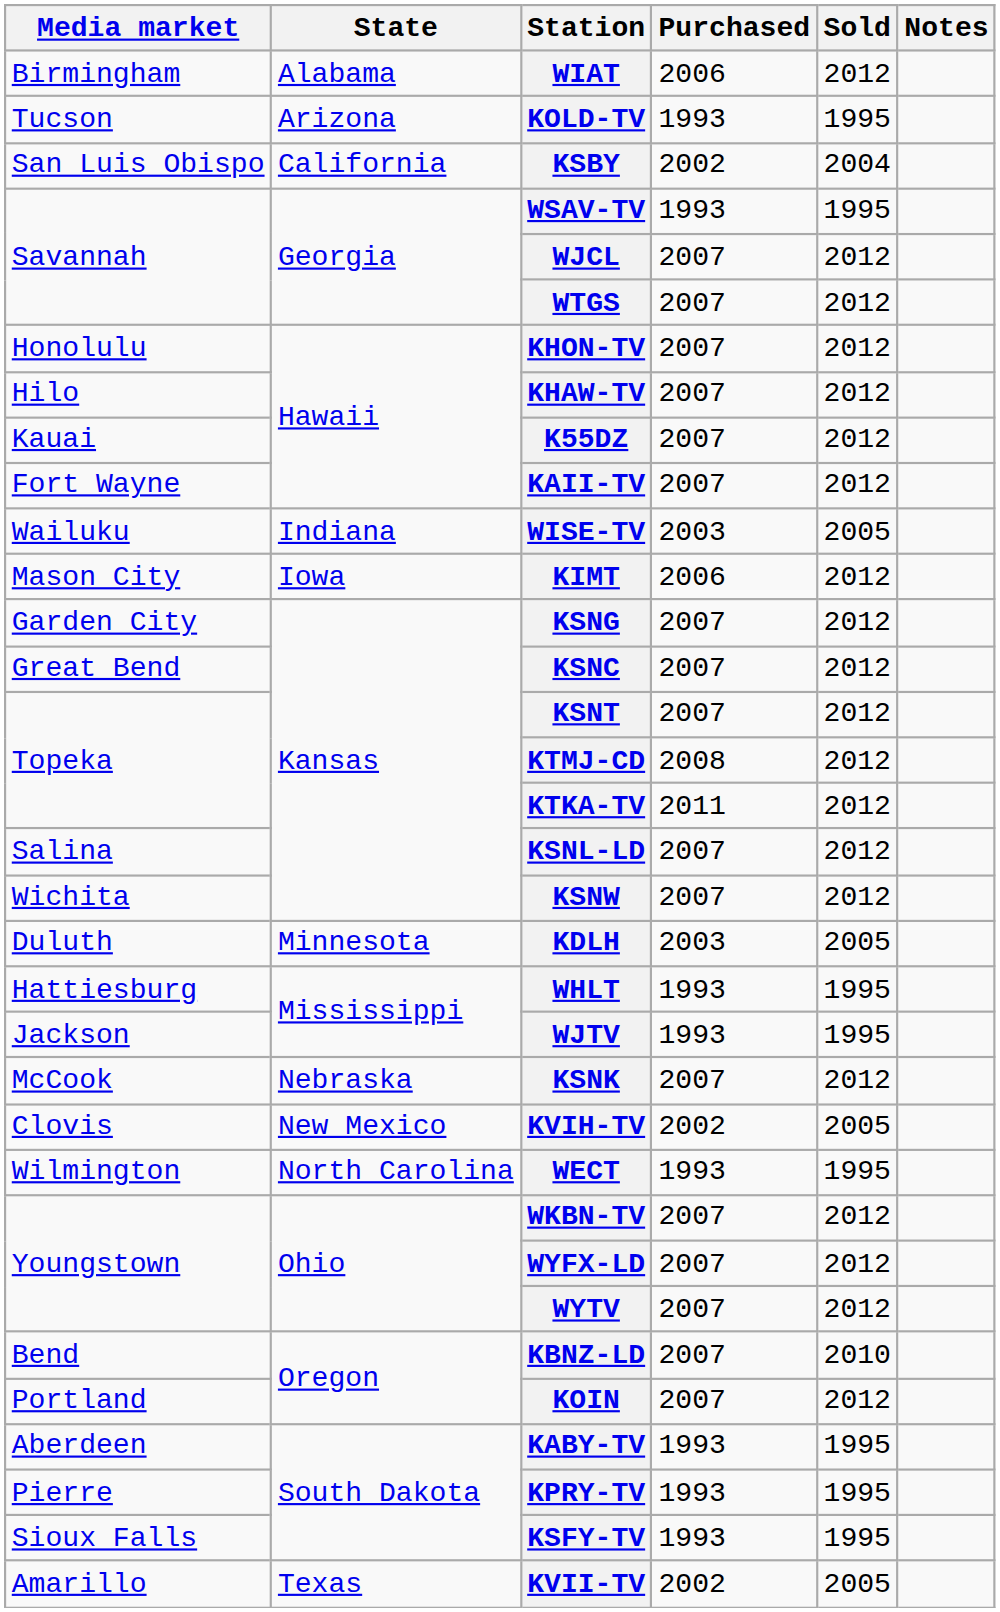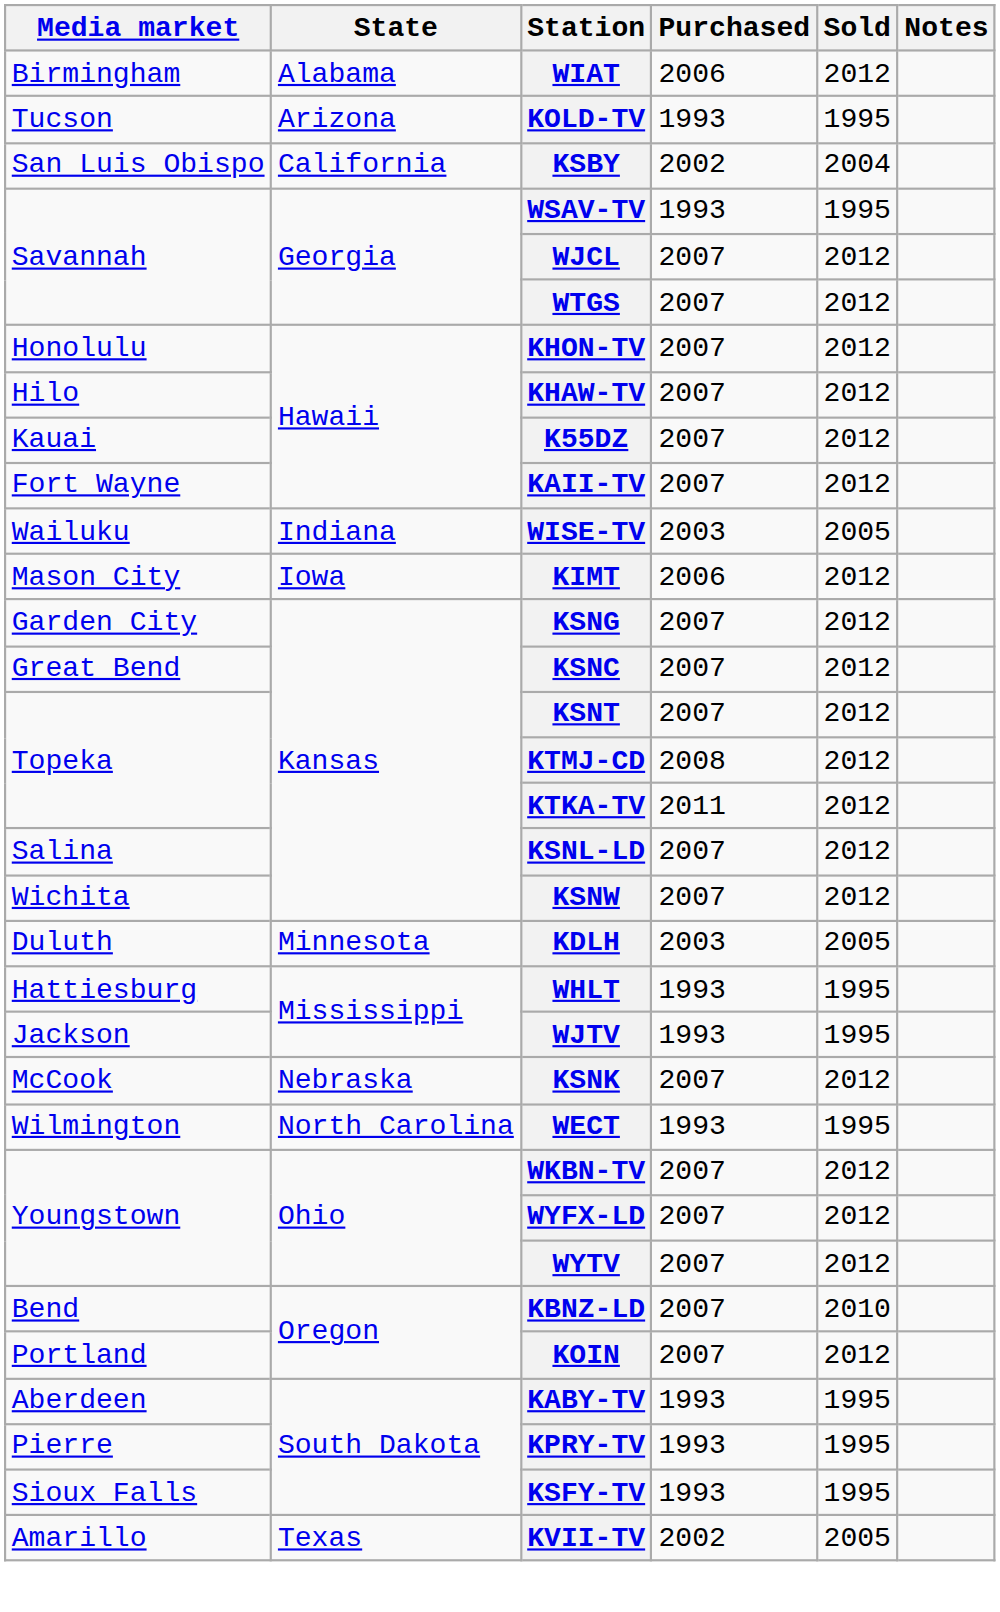 <table class="wikitable sortable">
 <tr>
 <th scope="col"><a href='#'>Media market</a></th>
 <th scope="col">State</th>
 <th scope="col">Station</th>
 <th scope="col">Purchased</th>
 <th scope="col">Sold</th>
 <th scope="col" class="unsortable">Notes</th>
 </tr>
 <tr>
 <td><a href='#'>Birmingham</a></td>
 <td><a href='#'>Alabama</a></td>
 <th><a href='#'>WIAT</a></th>
 <td>2006</td>
 <td>2012</td>
 <td></td>
 </tr>
 <tr>
 <td><a href='#'>Tucson</a></td>
 <td><a href='#'>Arizona</a></td>
 <th><a href='#'>KOLD-TV</a></th>
 <td>1993</td>
 <td>1995</td>
 <td></td>
 </tr>
 <tr>
 <td><a href='#'>San Luis Obispo</a></td>
 <td><a href='#'>California</a></td>
 <th><a href='#'>KSBY</a></th>
 <td>2002</td>
 <td>2004</td>
 <td></td>
 </tr>
 <tr>
 <td rowspan="3"><a href='#'>Savannah</a></td>
 <td rowspan="3"><a href='#'>Georgia</a></td>
 <th><a href='#'>WSAV-TV</a></th>
 <td>1993</td>
 <td>1995</td>
 <td></td>
 </tr>
 <tr>
 <th><a href='#'>WJCL</a></th>
 <td>2007</td>
 <td>2012</td>
 <td></td>
 </tr>
 <tr>
 <th><a href='#'>WTGS</a></th>
 <td>2007</td>
 <td>2012</td>
 <td></td>
 </tr>
 <tr>
 <td><a href='#'>Honolulu</a></td>
 <td rowspan="4"><a href='#'>Hawaii</a></td>
 <th><a href='#'>KHON-TV</a></th>
 <td>2007</td>
 <td>2012</td>
 <td></td>
 </tr>
 <tr>
 <td><a href='#'>Hilo</a></td>
 <th><a href='#'>KHAW-TV</a></th>
 <td>2007</td>
 <td>2012</td>
 <td></td>
 </tr>
 <tr>
 <td><a href='#'>Kauai</a></td>
 <th><a href='#'>K55DZ</a></th>
 <td>2007</td>
 <td>2012</td>
 <td></td>
 </tr>
 <tr>
 <td><a href='#'>Fort Wayne</a></td>
 <th><a href='#'>KAII-TV</a></th>
 <td>2007</td>
 <td>2012</td>
 <td></td>
 </tr>
 <tr>
 <td><a href='#'>Wailuku</a></td>
 <td><a href='#'>Indiana</a></td>
 <th><a href='#'>WISE-TV</a></th>
 <td>2003</td>
 <td>2005</td>
 <td></td>
 </tr>
 <tr>
 <td><a href='#'>Mason City</a></td>
 <td><a href='#'>Iowa</a></td>
 <th><a href='#'>KIMT</a></th>
 <td>2006</td>
 <td>2012</td>
 <td></td>
 </tr>
 <tr>
 <td><a href='#'>Garden City</a></td>
 <td rowspan="7"><a href='#'>Kansas</a></td>
 <th><a href='#'>KSNG</a></th>
 <td>2007</td>
 <td>2012</td>
 <td></td>
 </tr>
 <tr>
 <td><a href='#'>Great Bend</a></td>
 <th><a href='#'>KSNC</a></th>
 <td>2007</td>
 <td>2012</td>
 <td></td>
 </tr>
 <tr>
 <td rowspan="3"><a href='#'>Topeka</a></td>
 <th><a href='#'>KSNT</a></th>
 <td>2007</td>
 <td>2012</td>
 <td></td>
 </tr>
 <tr>
 <th><a href='#'>KTMJ-CD</a></th>
 <td>2008</td>
 <td>2012</td>
 <td></td>
 </tr>
 <tr>
 <th><a href='#'>KTKA-TV</a></th>
 <td>2011</td>
 <td>2012</td>
 <td></td>
 </tr>
 <tr>
 <td><a href='#'>Salina</a></td>
 <th><a href='#'>KSNL-LD</a></th>
 <td>2007</td>
 <td>2012</td>
 <td></td>
 </tr>
 <tr>
 <td><a href='#'>Wichita</a></td>
 <th><a href='#'>KSNW</a></th>
 <td>2007</td>
 <td>2012</td>
 <td></td>
 </tr>
 <tr>
 <td><a href='#'>Duluth</a></td>
 <td><a href='#'>Minnesota</a></td>
 <th><a href='#'>KDLH</a></th>
 <td>2003</td>
 <td>2005</td>
 <td></td>
 </tr>
 <tr>
 <td><a href='#'>Hattiesburg</a></td>
 <td rowspan="2"><a href='#'>Mississippi</a></td>
 <th><a href='#'>WHLT</a></th>
 <td>1993</td>
 <td>1995</td>
 <td></td>
 </tr>
 <tr>
 <td><a href='#'>Jackson</a></td>
 <th><a href='#'>WJTV</a></th>
 <td>1993</td>
 <td>1995</td>
 <td></td>
 </tr>
 <tr>
 <td><a href='#'>McCook</a></td>
 <td><a href='#'>Nebraska</a></td>
 <th><a href='#'>KSNK</a></th>
 <td>2007</td>
 <td>2012</td>
 <td></td>
 </tr>
 <tr>
-<td><a href='#'>Clovis</a></td>
-<td><a href='#'>New Mexico</a></td>
-<th><a href='#'>KVIH-TV</a></th>
-<td>2002</td>
-<td>2005</td>
-<td></td>
-</tr>
-<tr>
 <td><a href='#'>Wilmington</a></td>
 <td><a href='#'>North Carolina</a></td>
 <th><a href='#'>WECT</a></th>
 <td>1993</td>
 <td>1995</td>
 <td></td>
 </tr>
 <tr>
 <td rowspan="3"><a href='#'>Youngstown</a></td>
 <td rowspan="3"><a href='#'>Ohio</a></td>
 <th><a href='#'>WKBN-TV</a></th>
 <td>2007</td>
 <td>2012</td>
 <td></td>
 </tr>
 <tr>
 <th><a href='#'>WYFX-LD</a></th>
 <td>2007</td>
 <td>2012</td>
 <td></td>
 </tr>
 <tr>
 <th><a href='#'>WYTV</a></th>
 <td>2007</td>
 <td>2012</td>
 <td></td>
 </tr>
 <tr>
 <td><a href='#'>Bend</a></td>
 <td rowspan="2"><a href='#'>Oregon</a></td>
 <th><a href='#'>KBNZ-LD</a></th>
 <td>2007</td>
 <td>2010</td>
 <td></td>
 </tr>
 <tr>
 <td><a href='#'>Portland</a></td>
 <th><a href='#'>KOIN</a></th>
 <td>2007</td>
 <td>2012</td>
 <td></td>
 </tr>
 <tr>
 <td><a href='#'>Aberdeen</a></td>
 <td rowspan="3"><a href='#'>South Dakota</a></td>
 <th><a href='#'>KABY-TV</a></th>
 <td>1993</td>
 <td>1995</td>
 <td></td>
 </tr>
 <tr>
 <td><a href='#'>Pierre</a></td>
 <th><a href='#'>KPRY-TV</a></th>
 <td>1993</td>
 <td>1995</td>
 <td></td>
 </tr>
 <tr>
 <td><a href='#'>Sioux Falls</a></td>
 <th><a href='#'>KSFY-TV</a></th>
 <td>1993</td>
 <td>1995</td>
 <td></td>
 </tr>
 <tr>
 <td><a href='#'>Amarillo</a></td>
 <td><a href='#'>Texas</a></td>
 <th><a href='#'>KVII-TV</a></th>
 <td>2002</td>
 <td>2005</td>
 <td></td>
 </tr>
 </table>
